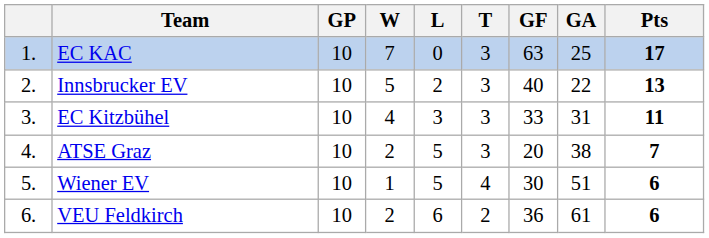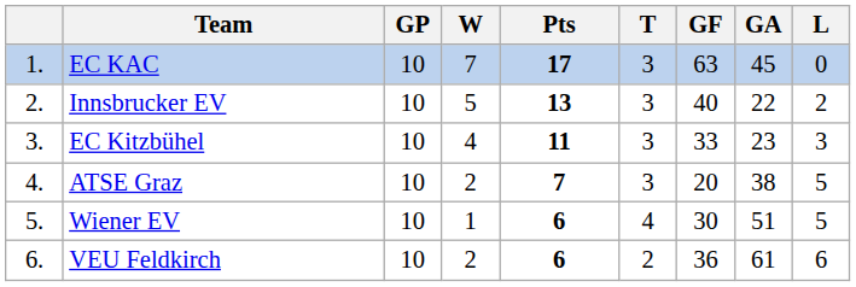 <table class="wikitable">
 <tr>
 <th width="30"></th>
 <th width="200">Team</th>
 <th width="30">GP</th>
 <th width="30">W</th>
-<th width="30">L</th>
+<th width="70">Pts</th>
 <th width="30">T</th>
 <th width="30">GF</th>
 <th width="30">GA</th>
-<th width="70">Pts</th>
+<th width="30">L</th>
 </tr>
 <tr bgcolor="#BCD2EE" align="center">
 <td>1.</td>
 <td align="left"><a href='#'>EC KAC</a></td>
 <td>10</td>
 <td>7</td>
-<td>0</td>
+<td><strong>17</strong></td>
 <td>3</td>
 <td>63</td>
-<td>25</td>
-<td><strong>17</strong></td>
+<td>45</td>
+<td>0</td>
 </tr>
 <tr bgcolor="#FFFFFF" align="center">
 <td>2.</td>
 <td align="left"><a href='#'>Innsbrucker EV</a></td>
 <td>10</td>
 <td>5</td>
-<td>2</td>
+<td><strong>13</strong></td>
 <td>3</td>
 <td>40</td>
 <td>22</td>
-<td><strong>13</strong></td>
+<td>2</td>
 </tr>
 <tr bgcolor="#FFFFFF" align="center">
 <td>3.</td>
 <td align="left"><a href='#'>EC Kitzbühel</a></td>
 <td>10</td>
 <td>4</td>
-<td>3</td>
+<td><strong>11</strong></td>
 <td>3</td>
 <td>33</td>
-<td>31</td>
-<td><strong>11</strong></td>
+<td>23</td>
+<td>3</td>
 </tr>
 <tr bgcolor="#FFFFFF" align="center">
 <td>4.</td>
 <td align="left"><a href='#'>ATSE Graz</a></td>
 <td>10</td>
 <td>2</td>
-<td>5</td>
+<td><strong>7</strong></td>
 <td>3</td>
 <td>20</td>
 <td>38</td>
-<td><strong>7</strong></td>
+<td>5</td>
 </tr>
 <tr bgcolor="#FFFFFF" align="center">
 <td>5.</td>
 <td align="left"><a href='#'>Wiener EV</a></td>
 <td>10</td>
 <td>1</td>
-<td>5</td>
+<td><strong>6</strong></td>
 <td>4</td>
 <td>30</td>
 <td>51</td>
-<td><strong>6</strong></td>
+<td>5</td>
 </tr>
 <tr bgcolor="#FFFFFF" align="center">
 <td>6.</td>
 <td align="left"><a href='#'>VEU Feldkirch</a></td>
 <td>10</td>
 <td>2</td>
-<td>6</td>
+<td><strong>6</strong></td>
 <td>2</td>
 <td>36</td>
 <td>61</td>
-<td><strong>6</strong></td>
+<td>6</td>
 </tr>
 </table>
